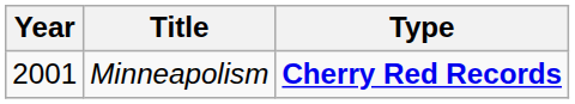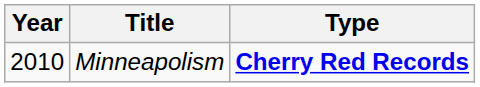 <table class="wikitable">
 <tr>
 <th>Year</th>
 <th>Title</th>
 <th>Type</th>
 </tr>
 <tr>
-<td>2001</td>
+<td>2010</td>
 <td><em>Minneapolism</em></td>
 <td><strong><a href='#'>Cherry Red Records</a></strong></td>
 </tr>
 </table>
